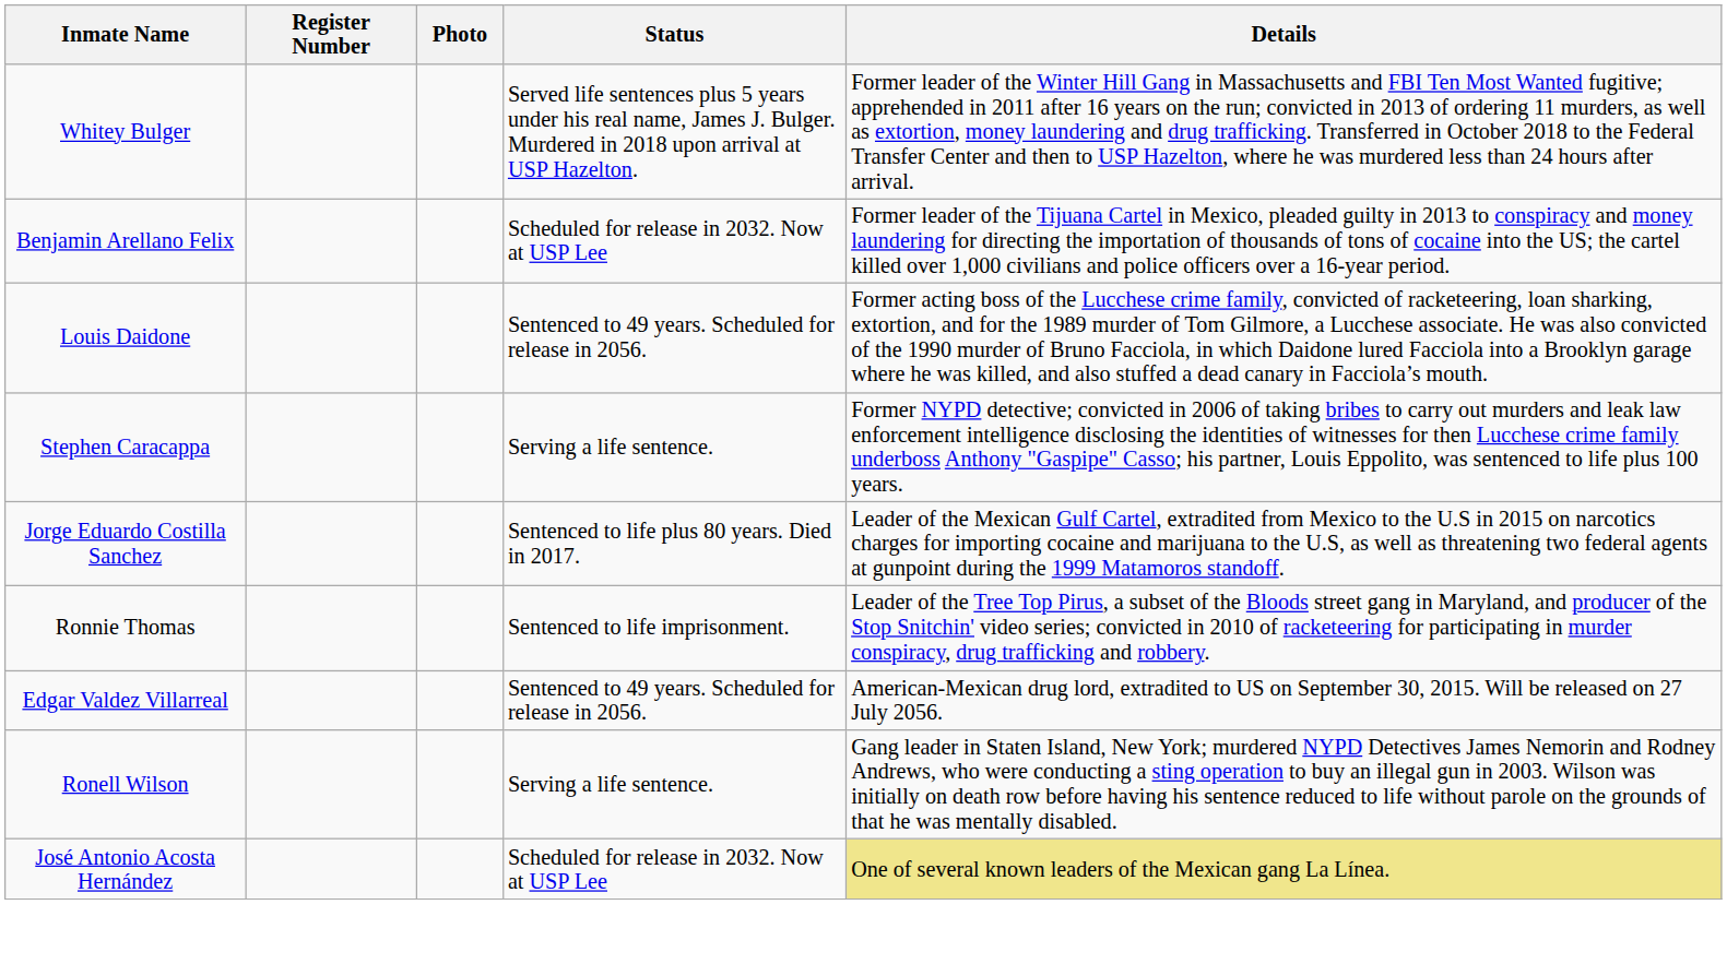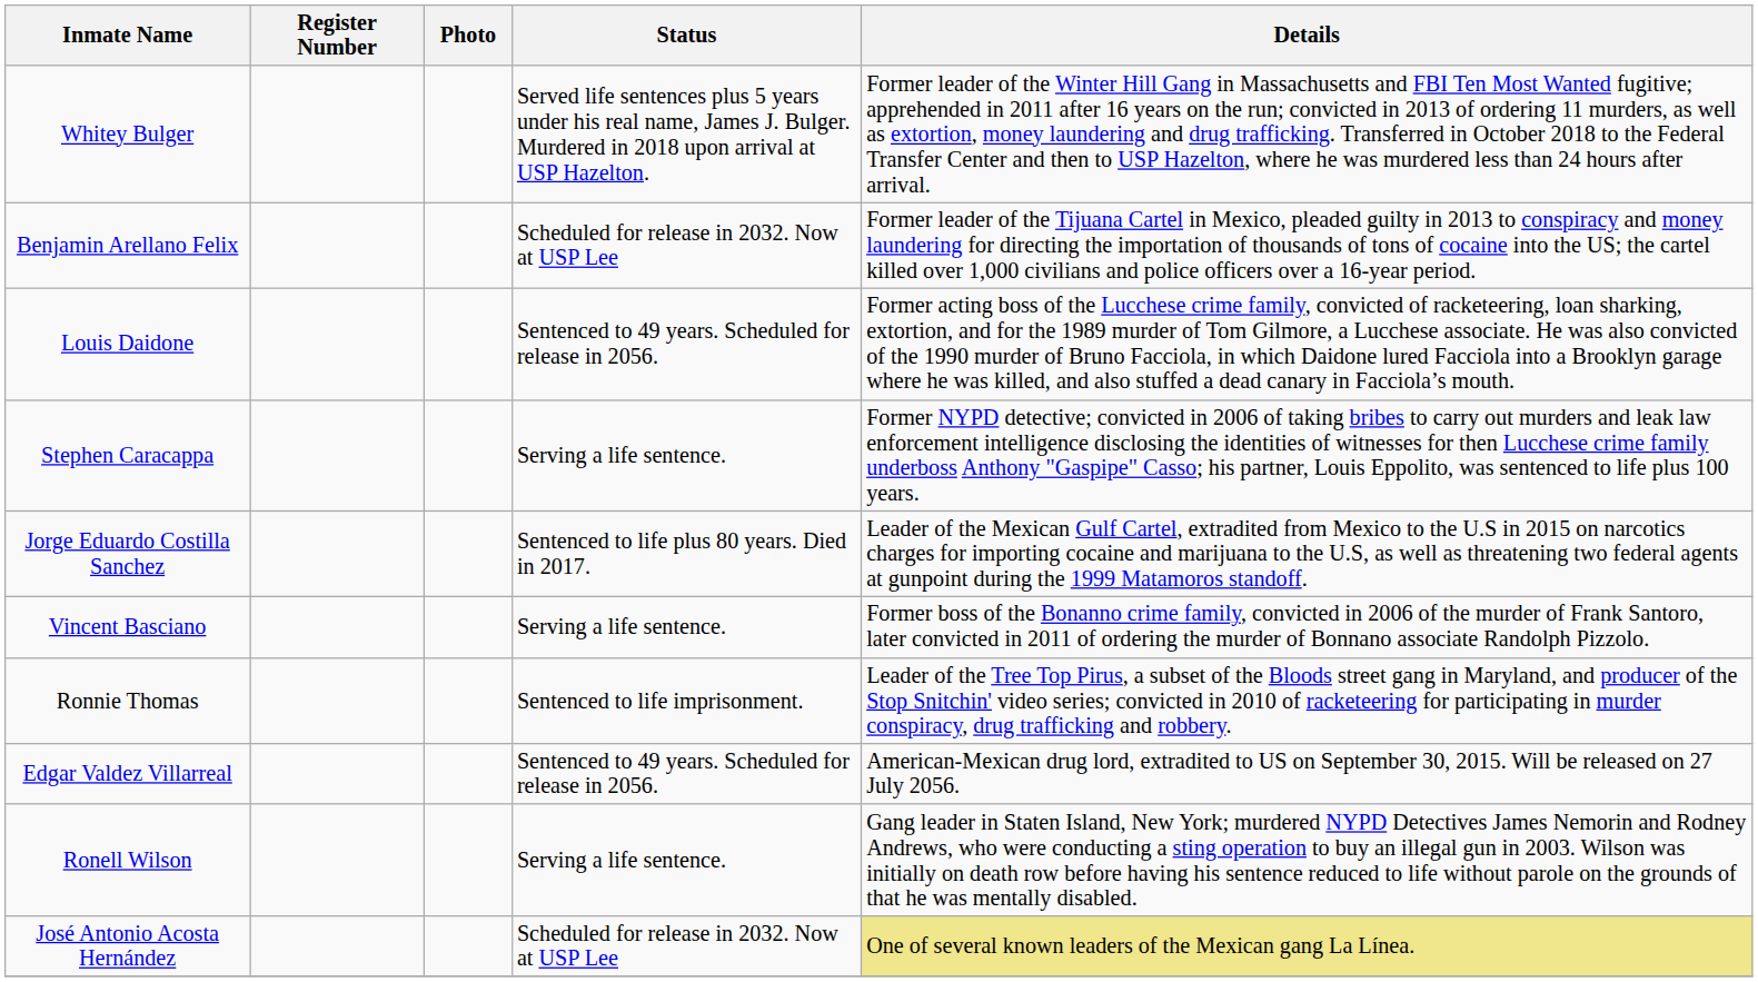 <table class="wikitable sortable">
 <tr>
 <th width=14%>Inmate Name</th>
 <th width=10%>Register Number</th>
 <th width=5%>Photo</th>
 <th width=20%>Status</th>
 <th width=56%>Details</th>
 </tr>
 <tr>
 <td style="text-align:center;"><a href='#'>Whitey Bulger</a></td>
 <td style="text-align:center;"></td>
 <td></td>
 <td>Served life sentences plus 5 years under his real name, James J. Bulger. Murdered in 2018 upon arrival at <a href='#'>USP Hazelton</a>.</td>
 <td>Former leader of the <a href='#'>Winter Hill Gang</a> in Massachusetts and <a href='#'>FBI Ten Most Wanted</a> fugitive; apprehended in 2011 after 16 years on the run; convicted in 2013 of ordering 11 murders, as well as <a href='#'>extortion</a>, <a href='#'>money laundering</a> and <a href='#'>drug trafficking</a>. Transferred in October 2018 to the Federal Transfer Center and then to <a href='#'>USP Hazelton</a>, where he was murdered less than 24 hours after arrival.</td>
 </tr>
 <tr>
 <td style="text-align:center;"><a href='#'>Benjamin Arellano Felix</a></td>
 <td style="text-align:center;"></td>
 <td></td>
 <td>Scheduled for release in 2032. Now at <a href='#'>USP Lee</a></td>
 <td>Former leader of the <a href='#'>Tijuana Cartel</a> in Mexico, pleaded guilty in 2013 to <a href='#'>conspiracy</a> and <a href='#'>money laundering</a> for directing the importation of thousands of tons of <a href='#'>cocaine</a> into the US; the cartel killed over 1,000 civilians and police officers over a 16-year period.</td>
 </tr>
 <tr>
 <td style="text-align:center;"><a href='#'>Louis Daidone</a></td>
 <td style="text-align:center;"></td>
 <td></td>
 <td>Sentenced to 49 years. Scheduled for release in 2056.</td>
 <td>Former acting boss of the <a href='#'>Lucchese crime family</a>, convicted of racketeering, loan sharking, extortion, and for the 1989 murder of Tom Gilmore, a Lucchese associate. He was also convicted of the 1990 murder of Bruno Facciola, in which Daidone lured Facciola into a Brooklyn garage where he was killed, and also stuffed a dead canary in Facciola’s mouth.</td>
 </tr>
 <tr>
 <td style="text-align:center;"><a href='#'>Stephen Caracappa</a></td>
 <td style="text-align:center;"></td>
 <td></td>
 <td>Serving a life sentence.</td>
 <td>Former <a href='#'>NYPD</a> detective; convicted in 2006 of taking <a href='#'>bribes</a> to carry out murders and leak law enforcement intelligence disclosing the identities of witnesses for then <a href='#'>Lucchese crime family</a> <a href='#'>underboss</a> <a href='#'>Anthony "Gaspipe" Casso</a>; his partner, Louis Eppolito, was sentenced to life plus 100 years.</td>
 </tr>
 <tr>
 <td style="text-align:center;"><a href='#'>Jorge Eduardo Costilla Sanchez</a></td>
 <td style="text-align:center;"></td>
 <td></td>
 <td>Sentenced to life plus 80 years. Died in 2017.</td>
 <td>Leader of the Mexican <a href='#'>Gulf Cartel</a>, extradited from Mexico to the U.S in 2015 on narcotics charges for importing cocaine and marijuana to the U.S, as well as threatening two federal agents at gunpoint during the <a href='#'>1999 Matamoros standoff</a>.</td>
 </tr>
 <tr>
+<td style="text-align:center;"><a href='#'>Vincent Basciano</a></td>
+<td style="text-align:center;"></td>
+<td></td>
+<td>Serving a life sentence.</td>
+<td>Former boss of the <a href='#'>Bonanno crime family</a>, convicted in 2006 of the murder of Frank Santoro, later convicted in 2011 of ordering the murder of Bonnano associate Randolph Pizzolo.</td>
+</tr>
+<tr>
 <td style="text-align:center;">Ronnie Thomas</td>
 <td style="text-align:center;"></td>
 <td></td>
 <td>Sentenced to life imprisonment.</td>
 <td>Leader of the <a href='#'>Tree Top Pirus</a>, a subset of the <a href='#'>Bloods</a> street gang in Maryland, and <a href='#'>producer</a> of the <a href='#'>Stop Snitchin'</a> video series; convicted in 2010 of <a href='#'>racketeering</a> for participating in <a href='#'>murder conspiracy</a>, <a href='#'>drug trafficking</a> and <a href='#'>robbery</a>.</td>
 </tr>
 <tr>
 <td style="text-align:center;"><a href='#'>Edgar Valdez Villarreal</a></td>
 <td style="text-align:center;"></td>
 <td></td>
 <td>Sentenced to 49 years. Scheduled for release in 2056.</td>
 <td>American-Mexican drug lord, extradited to US on September 30, 2015. Will be released on 27 July 2056.</td>
 </tr>
 <tr>
 <td style="text-align:center;"><a href='#'>Ronell Wilson</a></td>
 <td></td>
 <td></td>
 <td>Serving a life sentence.</td>
 <td>Gang leader in Staten Island, New York; murdered <a href='#'>NYPD</a> Detectives James Nemorin and Rodney Andrews, who were conducting a <a href='#'>sting operation</a> to buy an illegal gun in 2003. Wilson was initially on death row before having his sentence reduced to life without parole on the grounds of that he was mentally disabled.</td>
 </tr>
 <tr>
 <td style="text-align:center;"><a href='#'>José Antonio Acosta Hernández</a></td>
 <td style="text-align:center;"></td>
 <td></td>
 <td>Scheduled for release in 2032. Now at <a href='#'>USP Lee</a></td>
 <td style="background: khaki;">One of several known leaders of the Mexican gang La Línea.</td>
 </tr>
 <tr>
 </tr>
 </table>
